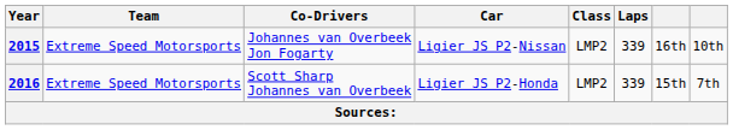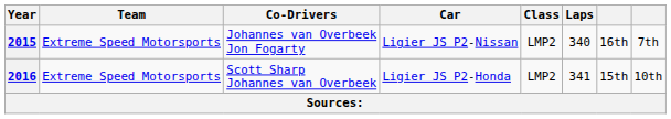 <table class="wikitable" style="text-align:center; font-size:90%">
 <tr>
 <th>Year</th>
 <th>Team</th>
 <th>Co-Drivers</th>
 <th>Car</th>
 <th>Class</th>
 <th>Laps</th>
 <th></th>
 <th></th>
 </tr>
 <tr>
 <th><a href='#'>2015</a></th>
 <td align="left"> <a href='#'>Extreme Speed Motorsports</a></td>
 <td align="left"> <a href='#'>Johannes van Overbeek</a><br> <a href='#'>Jon Fogarty</a></td>
 <td align="left"><a href='#'>Ligier JS P2</a>-<a href='#'>Nissan</a></td>
 <td>LMP2</td>
-<td>339</td>
+<td>340</td>
 <td>16th</td>
-<td>10th</td>
+<td>7th</td>
 </tr>
 <tr>
 <th><a href='#'>2016</a></th>
 <td align="left"> <a href='#'>Extreme Speed Motorsports</a></td>
 <td align="left"> <a href='#'>Scott Sharp</a><br> <a href='#'>Johannes van Overbeek</a></td>
 <td align="left"><a href='#'>Ligier JS P2</a>-<a href='#'>Honda</a></td>
 <td>LMP2</td>
-<td>339</td>
+<td>341</td>
 <td>15th</td>
-<td>7th</td>
+<td>10th</td>
 </tr>
 <tr>
 <th colspan="8">Sources:</th>
 </tr>
 </table>
